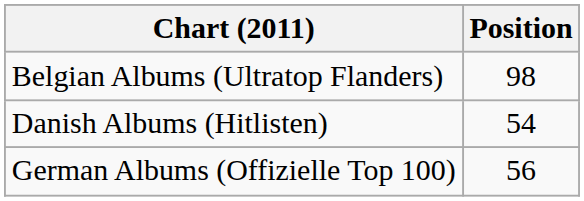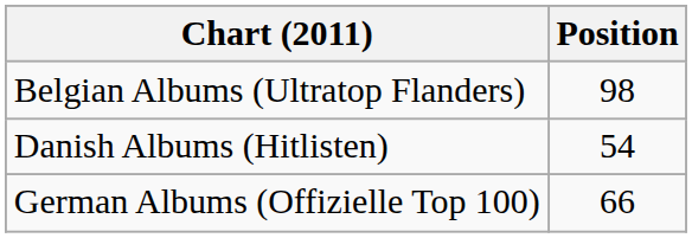 <table class="wikitable sortable plainrowheaders">
 <tr>
 <th scope="col">Chart (2011)</th>
 <th scope="col">Position</th>
 </tr>
 <tr>
 <td>Belgian Albums (Ultratop Flanders)</td>
 <td style="text-align:center;">98</td>
 </tr>
 <tr>
 <td>Danish Albums (Hitlisten)</td>
 <td style="text-align:center;">54</td>
 </tr>
 <tr>
 <td>German Albums (Offizielle Top 100)</td>
-<td style="text-align:center;">56</td>
+<td style="text-align:center;">66</td>
 </tr>
 </table>
